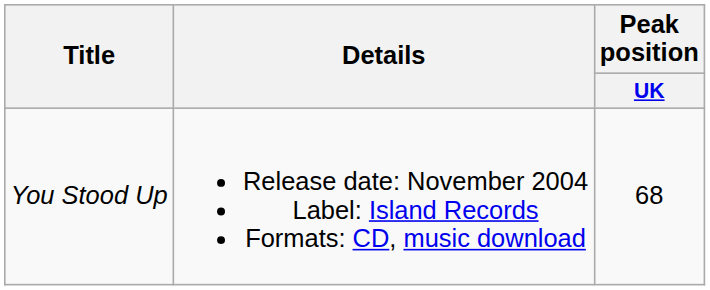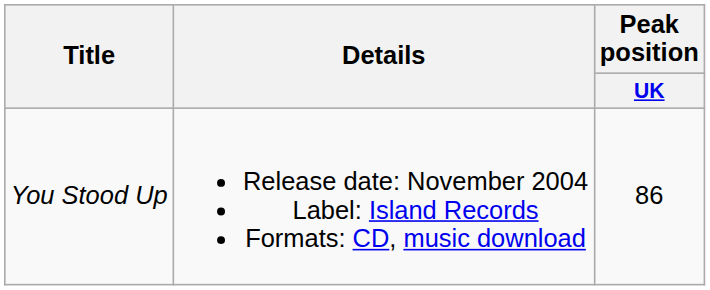 <table class="wikitable plainrowheaders" style="text-align:center;">
 <tr>
 <th rowspan="2">Title</th>
 <th rowspan="2">Details</th>
 <th colspan="2">Peak<br>position</th>
 </tr>
 <tr style="font-size:smaller;">
 <th><a href='#'>UK</a><br></th>
 </tr>
 <tr>
 <td><em>You Stood Up</em></td>
 <td><br><ul><li>Release date: November 2004</li><li>Label: <a href='#'>Island Records</a></li><li>Formats: <a href='#'>CD</a>, <a href='#'>music download</a></li></ul></td>
-<td>68</td>
+<td>86</td>
 </tr>
 </table>
